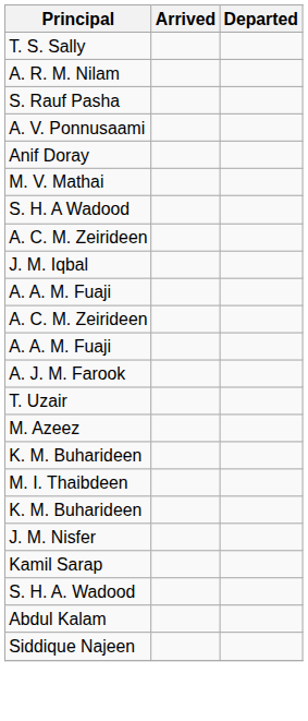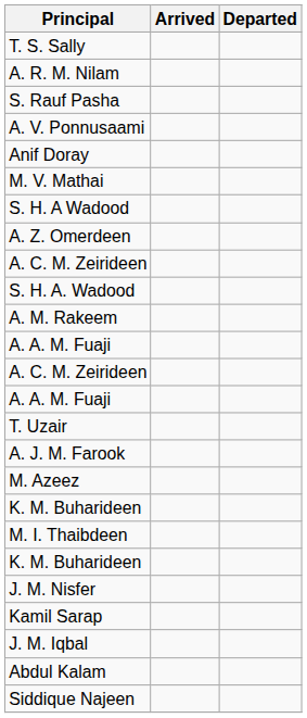 <table class="wikitable" style="font-size: 95%;">
 <tr>
 <th>Principal</th>
 <th>Arrived</th>
 <th>Departed</th>
 </tr>
 <tr>
 <td>T. S. Sally</td>
 <td></td>
 <td></td>
 </tr>
 <tr>
 <td>A. R. M. Nilam</td>
 <td></td>
 <td></td>
 </tr>
 <tr>
 <td>S. Rauf Pasha</td>
 <td></td>
 <td></td>
 </tr>
 <tr>
 <td>A. V. Ponnusaami</td>
 <td></td>
 <td></td>
 </tr>
 <tr>
 <td>Anif Doray</td>
 <td></td>
 <td></td>
 </tr>
 <tr>
 <td>M. V. Mathai</td>
 <td></td>
 <td></td>
 </tr>
 <tr>
 <td>S. H. A Wadood</td>
 <td></td>
 <td></td>
 </tr>
 <tr>
+<td>A. Z. Omerdeen</td>
+<td></td>
+<td></td>
+</tr>
+<tr>
 <td>A. C. M. Zeirideen</td>
 <td></td>
 <td></td>
 </tr>
 <tr>
-<td>J. M. Iqbal</td>
+<td>S. H. A. Wadood</td>
+<td></td>
+<td></td>
+</tr>
+<tr>
+<td>A. M. Rakeem</td>
 <td></td>
 <td></td>
 </tr>
 <tr>
 <td>A. A. M. Fuaji</td>
 <td></td>
 <td></td>
 </tr>
 <tr>
 <td>A. C. M. Zeirideen</td>
 <td></td>
 <td></td>
 </tr>
 <tr>
 <td>A. A. M. Fuaji</td>
 <td></td>
 <td></td>
 </tr>
 <tr>
-<td>A. J. M. Farook</td>
+<td>T. Uzair</td>
 <td></td>
 <td></td>
 </tr>
 <tr>
-<td>T. Uzair</td>
+<td>A. J. M. Farook</td>
 <td></td>
 <td></td>
 </tr>
 <tr>
 <td>M. Azeez</td>
 <td></td>
 <td></td>
 </tr>
 <tr>
 <td>K. M. Buharideen</td>
 <td></td>
 <td></td>
 </tr>
 <tr>
 <td>M. I. Thaibdeen</td>
 <td></td>
 <td></td>
 </tr>
 <tr>
 <td>K. M. Buharideen</td>
 <td></td>
 <td></td>
 </tr>
 <tr>
 <td>J. M. Nisfer</td>
 <td></td>
 <td></td>
 </tr>
 <tr>
 <td>Kamil Sarap</td>
 <td></td>
 <td></td>
 </tr>
 <tr>
-<td>S. H. A. Wadood</td>
+<td>J. M. Iqbal</td>
 <td></td>
 <td></td>
 </tr>
 <tr>
 <td>Abdul Kalam</td>
 <td></td>
 <td></td>
 </tr>
 <tr>
 <td>Siddique Najeen</td>
 <td></td>
 <td></td>
 </tr>
 <tr>
 </tr>
 </table>
